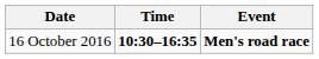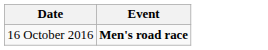 <table class="wikitable">
 <tr>
 <th>Date</th>
-<th>Time</th>
 <th>Event</th>
 </tr>
 <tr>
 <td>16 October 2016</td>
-<td><strong>10:30–16:35</strong></td>
 <td><strong>Men's road race</strong></td>
 </tr>
 </table>
